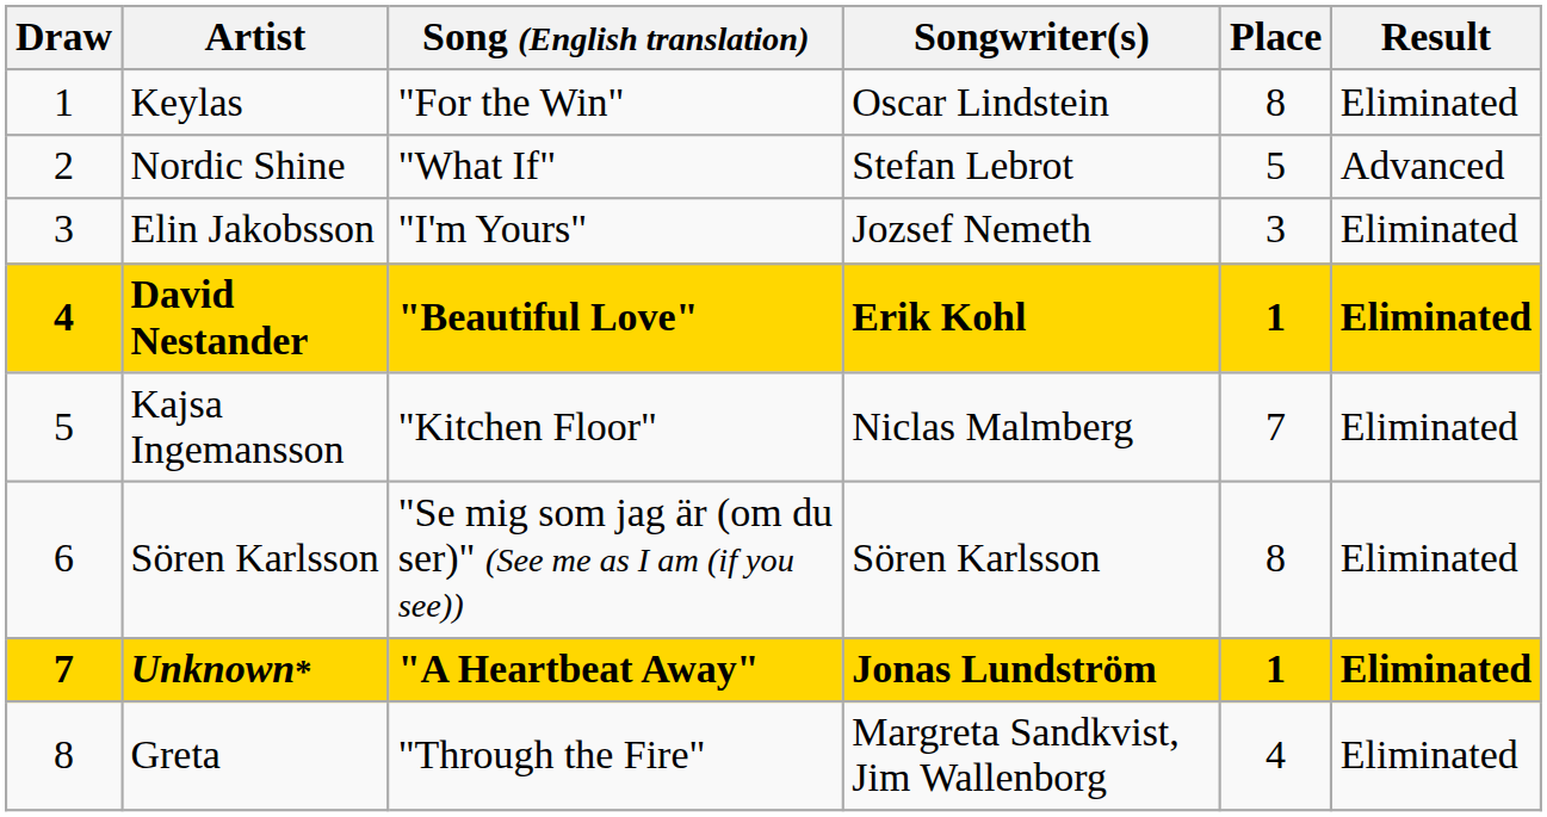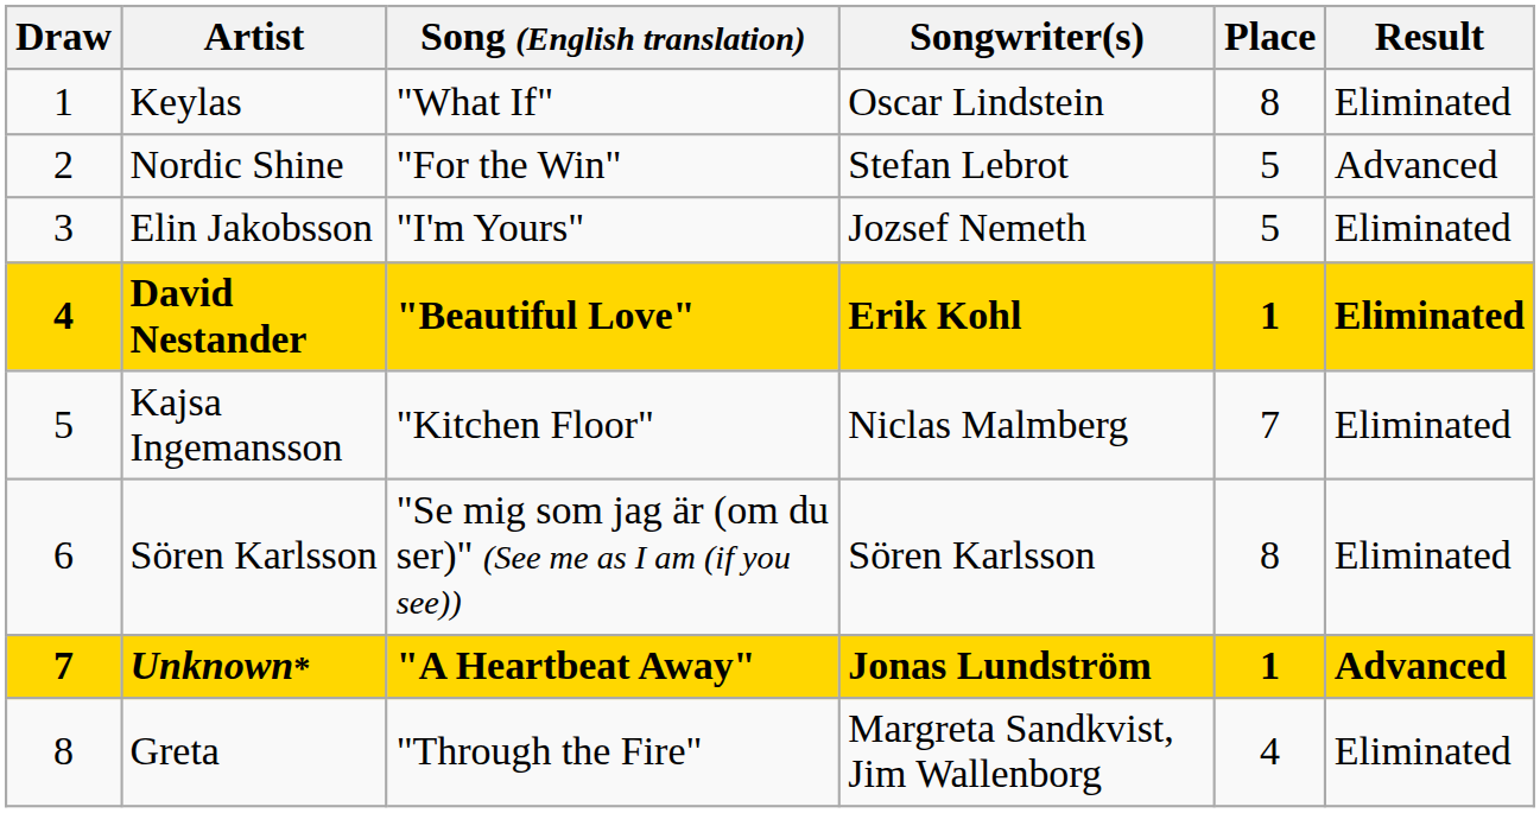 <table class="wikitable">
 <tr>
 <th>Draw</th>
 <th>Artist</th>
 <th>Song <small><em>(English translation)</em></small></th>
 <th>Songwriter(s)</th>
 <th>Place</th>
 <th>Result</th>
 </tr>
 <tr>
 <td align="center">1</td>
 <td>Keylas</td>
-<td>"For the Win"</td>
+<td>"What If"</td>
 <td>Oscar Lindstein</td>
 <td align="center">8</td>
 <td>Eliminated</td>
 </tr>
 <tr>
 <td align="center">2</td>
 <td>Nordic Shine</td>
-<td>"What If"</td>
+<td>"For the Win"</td>
 <td>Stefan Lebrot</td>
 <td align="center">5</td>
 <td>Advanced</td>
 </tr>
 <tr>
 <td align="center">3</td>
 <td>Elin Jakobsson</td>
 <td>"I'm Yours"</td>
 <td>Jozsef Nemeth</td>
-<td align="center">3</td>
+<td align="center">5</td>
 <td>Eliminated</td>
 </tr>
 <tr style="font-weight:bold;background:gold;">
 <td align="center"><strong>4</strong></td>
 <td><strong>David Nestander</strong></td>
 <td><strong>"Beautiful Love"</strong></td>
 <td><strong>Erik Kohl</strong></td>
 <td align="center"><strong>1</strong></td>
 <td>Eliminated</td>
 </tr>
 <tr>
 <td align="center">5</td>
 <td>Kajsa Ingemansson</td>
 <td>"Kitchen Floor"</td>
 <td>Niclas Malmberg</td>
 <td align="center">7</td>
 <td>Eliminated</td>
 </tr>
 <tr>
 <td align="center">6</td>
 <td>Sören Karlsson</td>
 <td>"Se mig som jag är (om du ser)" <small><em>(See me as I am (if you see))</em></small></td>
 <td>Sören Karlsson</td>
 <td align="center">8</td>
 <td>Eliminated</td>
 </tr>
 <tr style="font-weight:bold;background:gold;">
 <td align="center"><strong>7</strong></td>
 <td><em>Unknown</em><small>*</small></td>
 <td><strong>"A Heartbeat Away"</strong></td>
 <td><strong>Jonas Lundström</strong></td>
 <td align="center"><strong>1</strong></td>
-<td>Eliminated</td>
+<td>Advanced</td>
 </tr>
 <tr>
 <td align="center">8</td>
 <td>Greta</td>
 <td>"Through the Fire"</td>
 <td>Margreta Sandkvist, Jim Wallenborg</td>
 <td align="center">4</td>
 <td>Eliminated</td>
 </tr>
 </table>
